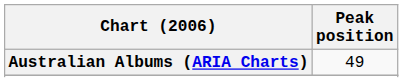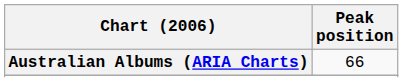 <table class="wikitable sortable plainrowheaders" style="text-align:center">
 <tr>
 <th scope="col">Chart (2006)</th>
 <th scope="col">Peak<br>position</th>
 </tr>
 <tr>
 <th scope="row">Australian Albums (<a href='#'>ARIA Charts</a>)</th>
-<td>49</td>
+<td>66</td>
 </tr>
 <tr>
 </tr>
 <tr>
 </tr>
 <tr>
 </tr>
 <tr>
 </tr>
 <tr>
 </tr>
 <tr>
 </tr>
 <tr>
 </tr>
 <tr>
 </tr>
 <tr>
 </tr>
 <tr>
 </tr>
 </table>
